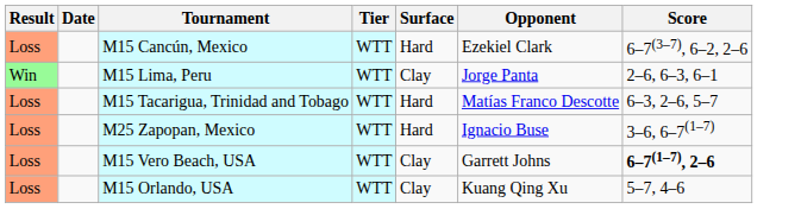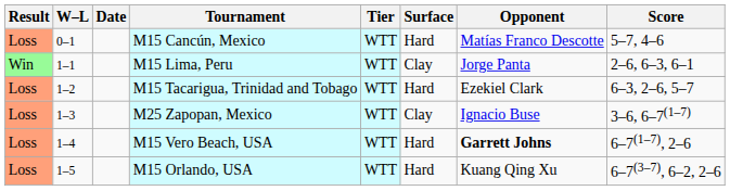 <table class="sortable wikitable">
 <tr>
 <th>Result</th>
+<th class="unsortable">W–L</th>
 <th>Date</th>
 <th>Tournament</th>
 <th>Tier</th>
 <th>Surface</th>
 <th>Opponent</th>
 <th class="unsortable">Score</th>
 </tr>
 <tr>
 <td bgcolor=FFA07A>Loss</td>
+<td><small>0–1</small></td>
 <td></td>
 <td style="background:#cffcff;">M15 Cancún, Mexico</td>
 <td style="background:#cffcff;">WTT</td>
 <td>Hard</td>
-<td> Ezekiel Clark</td>
-<td>6–7<sup>(3–7)</sup>, 6–2, 2–6</td>
+<td> <a href='#'>Matías Franco Descotte</a></td>
+<td>5–7, 4–6</td>
 </tr>
 <tr>
 <td bgcolor=98FB98>Win</td>
+<td><small>1–1</small></td>
 <td></td>
 <td style="background:#cffcff;">M15 Lima, Peru</td>
 <td style="background:#cffcff;">WTT</td>
 <td>Clay</td>
 <td> <a href='#'>Jorge Panta</a></td>
 <td>2–6, 6–3, 6–1</td>
 </tr>
 <tr>
 <td bgcolor=FFA07A>Loss</td>
+<td><small>1–2</small></td>
 <td></td>
 <td style="background:#cffcff;">M15 Tacarigua, Trinidad and Tobago</td>
 <td style="background:#cffcff;">WTT</td>
 <td>Hard</td>
-<td> <a href='#'>Matías Franco Descotte</a></td>
+<td> Ezekiel Clark</td>
 <td>6–3, 2–6, 5–7</td>
 </tr>
 <tr>
 <td bgcolor=FFA07A>Loss</td>
+<td><small>1–3</small></td>
 <td></td>
 <td style="background:#cffcff;">M25 Zapopan, Mexico</td>
 <td style="background:#cffcff;">WTT</td>
-<td>Hard</td>
+<td>Clay</td>
 <td> <a href='#'>Ignacio Buse</a></td>
 <td>3–6, 6–7<sup>(1–7)</sup></td>
 </tr>
 <tr>
 <td bgcolor=FFA07A>Loss</td>
+<td><small>1–4</small></td>
 <td></td>
 <td style="background:#cffcff;">M15 Vero Beach, USA</td>
 <td style="background:#cffcff;">WTT</td>
-<td>Clay</td>
-<td> Garrett Johns</td>
-<td><strong>6–7<sup>(1–7)</sup>, 2–6</strong></td>
+<td>Hard</td>
+<td><strong> Garrett Johns</strong></td>
+<td>6–7<sup>(1–7)</sup>, 2–6</td>
 </tr>
 <tr>
 <td bgcolor=FFA07A>Loss</td>
+<td><small>1–5</small></td>
 <td></td>
 <td style="background:#cffcff;">M15 Orlando, USA</td>
 <td style="background:#cffcff;">WTT</td>
-<td>Clay</td>
+<td>Hard</td>
 <td> Kuang Qing Xu</td>
-<td>5–7, 4–6</td>
+<td>6–7<sup>(3–7)</sup>, 6–2, 2–6</td>
 </tr>
 </table>
